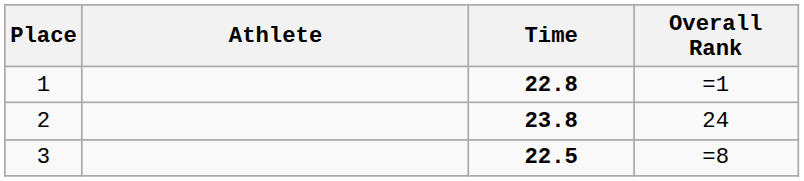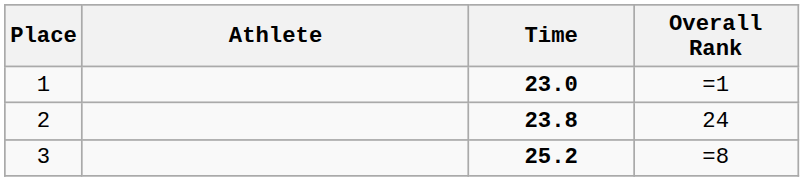 <table class=wikitable style="text-align:center">
 <tr>
 <th width=20>Place</th>
 <th width=220>Athlete</th>
 <th width=90>Time</th>
 <th width=90>Overall Rank</th>
 </tr>
 <tr>
 <td>1</td>
 <td align=left></td>
-<td><strong>22.8</strong></td>
+<td><strong>23.0</strong></td>
 <td>=1</td>
 </tr>
 <tr>
 <td>2</td>
 <td align=left></td>
 <td><strong>23.8</strong></td>
 <td>24</td>
 </tr>
 <tr>
 <td>3</td>
 <td align=left></td>
-<td><strong>22.5</strong></td>
+<td><strong>25.2</strong></td>
 <td>=8</td>
 </tr>
 </table>
